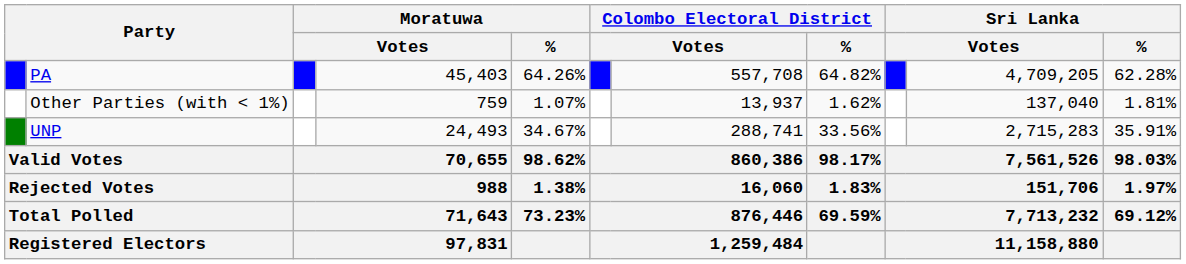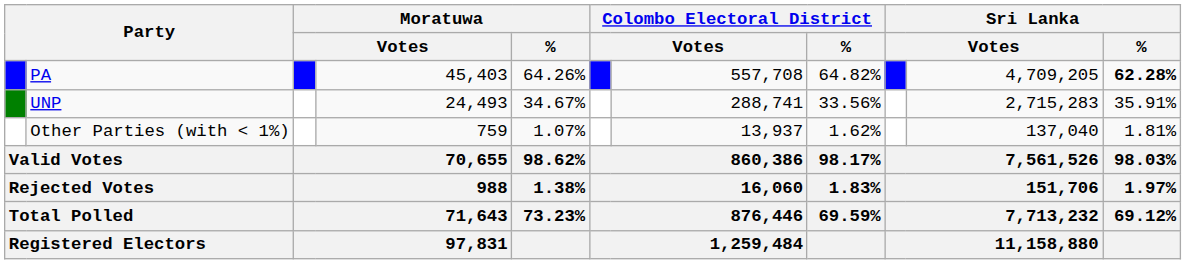 <table class="wikitable">
 <tr>
 <th colspan="2" width="144px"rowspan="2">Party</th>
 <th colspan="3" width="216px">Moratuwa</th>
 <th colspan="3" width="216px"><a href='#'>Colombo Electoral District</a></th>
 <th colspan="3" width="216px">Sri Lanka</th>
 </tr>
 <tr>
 <th colspan="2" width="144px">Votes</th>
 <th>%</th>
 <th colspan="2" width="144px">Votes</th>
 <th>%</th>
 <th colspan="2" width="144px">Votes</th>
 <th>%</th>
 </tr>
 <tr>
 <td style="background-color:blue;" width="10px"></td>
 <td style="text-align:left;"><a href='#'>PA</a></td>
 <td style="background-color:blue;" width="10px"></td>
 <td style="text-align:right;">45,403</td>
 <td style="text-align:right;">64.26%</td>
 <td style="background-color:blue;" width="10px"></td>
 <td style="text-align:right;">557,708</td>
 <td style="text-align:right;">64.82%</td>
 <td style="background-color:blue;" width="10px"></td>
 <td style="text-align:right;">4,709,205</td>
-<td style="text-align:right;">62.28%</td>
+<td style="text-align:right;"><strong>62.28%</strong></td>
+</tr>
+<tr>
+<td style="background-color:green;" width="10px"></td>
+<td style="text-align:left;"><a href='#'>UNP</a></td>
+<td style="background-color:white;" width="10px"></td>
+<td style="text-align:right;">24,493</td>
+<td style="text-align:right;">34.67%</td>
+<td style="background-color:white;" width="10px"></td>
+<td style="text-align:right;">288,741</td>
+<td style="text-align:right;">33.56%</td>
+<td style="background-color:white;" width="10px"></td>
+<td style="text-align:right;">2,715,283</td>
+<td style="text-align:right;">35.91%</td>
 </tr>
 <tr>
 <td style="background-color:white;" width="10px"></td>
 <td style="text-align:left;">Other Parties (with < 1%)</td>
 <td style="background-color:white;" width="10px"></td>
 <td style="text-align:right;">759</td>
 <td style="text-align:right;">1.07%</td>
 <td style="background-color:white;" width="10px"></td>
 <td style="text-align:right;">13,937</td>
 <td style="text-align:right;">1.62%</td>
 <td style="background-color:white;" width="10px"></td>
 <td style="text-align:right;">137,040</td>
 <td style="text-align:right;">1.81%</td>
-</tr>
-<tr>
-<td style="background-color:green;" width="10px"></td>
-<td style="text-align:left;"><a href='#'>UNP</a></td>
-<td style="background-color:white;" width="10px"></td>
-<td style="text-align:right;">24,493</td>
-<td style="text-align:right;">34.67%</td>
-<td style="background-color:white;" width="10px"></td>
-<td style="text-align:right;">288,741</td>
-<td style="text-align:right;">33.56%</td>
-<td style="background-color:white;" width="10px"></td>
-<td style="text-align:right;">2,715,283</td>
-<td style="text-align:right;">35.91%</td>
 </tr>
 <tr>
 <th colspan="2" width="144px"style="text-align:left;">Valid Votes</th>
 <th style="text-align:right;"colspan="2" width="144px">70,655</th>
 <th style="text-align:right;">98.62%</th>
 <th style="text-align:right;"colspan="2" width="144px">860,386</th>
 <th style="text-align:right;">98.17%</th>
 <th style="text-align:right;"colspan="2" width="144px">7,561,526</th>
 <th style="text-align:right;">98.03%</th>
 </tr>
 <tr>
 <th colspan="2" width="144px"style="text-align:left;">Rejected Votes</th>
 <th style="text-align:right;"colspan="2" width="144px">988</th>
 <th style="text-align:right;">1.38%</th>
 <th style="text-align:right;"colspan="2" width="144px">16,060</th>
 <th style="text-align:right;">1.83%</th>
 <th style="text-align:right;"colspan="2" width="144px">151,706</th>
 <th style="text-align:right;">1.97%</th>
 </tr>
 <tr>
 <th colspan="2" width="144px"style="text-align:left;">Total Polled</th>
 <th style="text-align:right;"colspan="2" width="144px">71,643</th>
 <th style="text-align:right;">73.23%</th>
 <th style="text-align:right;"colspan="2" width="144px">876,446</th>
 <th style="text-align:right;">69.59%</th>
 <th style="text-align:right;"colspan="2" width="144px">7,713,232</th>
 <th style="text-align:right;">69.12%</th>
 </tr>
 <tr>
 <th colspan="2" width="144px"style="text-align:left;">Registered Electors</th>
 <th style="text-align:right;"colspan="2" width="144px">97,831</th>
 <th></th>
 <th style="text-align:right;"colspan="2" width="144px">1,259,484</th>
 <th></th>
 <th style="text-align:right;"colspan="2" width="144px">11,158,880</th>
 <th></th>
 </tr>
 </table>
